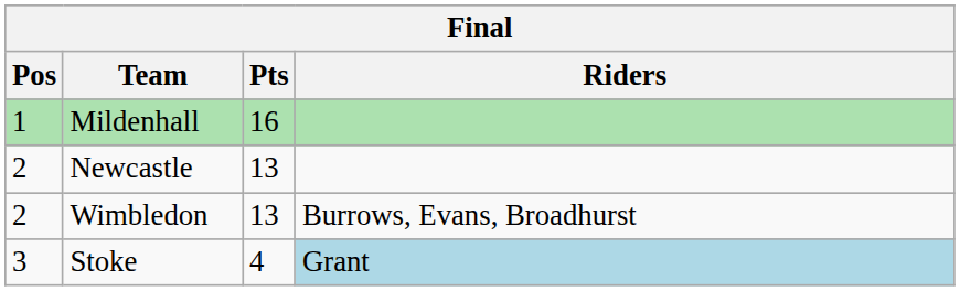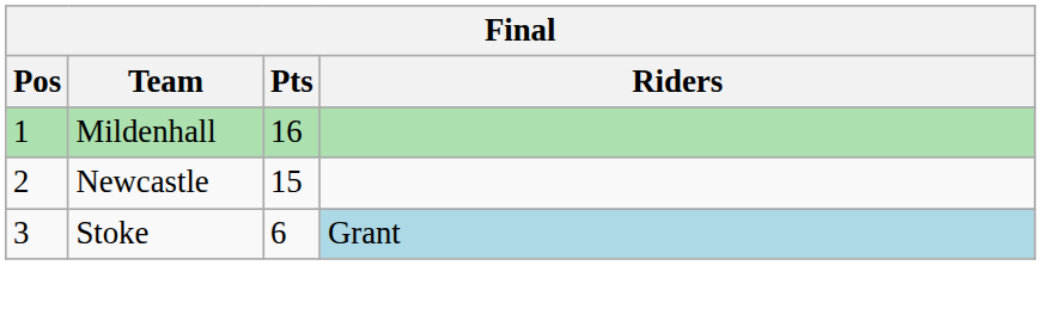 <table class="wikitable">
 <tr>
 <th colspan="4">Final</th>
 </tr>
 <tr>
 <th width=20>Pos</th>
 <th width=90>Team</th>
 <th width=20>Pts</th>
 <th width=350>Riders</th>
 </tr>
 <tr style="background:#ACE1AF;">
 <td>1</td>
 <td align=left>Mildenhall</td>
 <td>16</td>
 <td></td>
 </tr>
 <tr>
 <td>2</td>
 <td align=left>Newcastle</td>
-<td>13</td>
+<td>15</td>
 <td></td>
-</tr>
-<tr>
-<td>2</td>
-<td align=left>Wimbledon</td>
-<td>13</td>
-<td>Burrows, Evans, Broadhurst</td>
 </tr>
 <tr>
 <td>3</td>
 <td align=left>Stoke</td>
-<td>4</td>
+<td>6</td>
 <td style="background: lightblue;">Grant</td>
 </tr>
 </table>
